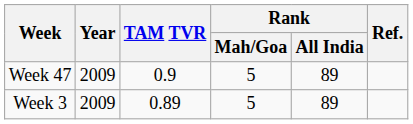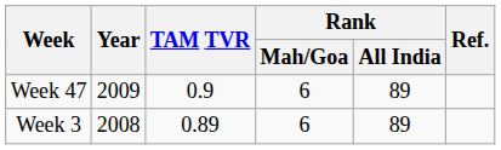 <table class="wikitable sortable" style="text-align:center">
 <tr>
 <th rowspan="2">Week</th>
 <th rowspan="2">Year</th>
 <th rowspan="2"><a href='#'>TAM</a> <a href='#'>TVR</a></th>
 <th colspan="2">Rank</th>
 <th rowspan="2">Ref.</th>
 </tr>
 <tr>
 <th>Mah/Goa</th>
 <th>All India</th>
 </tr>
 <tr>
 <td>Week 47</td>
 <td>2009</td>
 <td>0.9</td>
-<td>5</td>
+<td>6</td>
 <td>89</td>
 <td></td>
 </tr>
 <tr>
 <td>Week 3</td>
-<td>2009</td>
+<td>2008</td>
 <td>0.89</td>
-<td>5</td>
+<td>6</td>
 <td>89</td>
 <td></td>
 </tr>
 </table>
